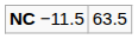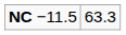 <table class="wikitable">
 <tr align="center">
 </tr>
 <tr align="center">
 <td><strong>NC</strong> −11.5</td>
-<td>63.5</td>
+<td>63.3</td>
 </tr>
 </table>
